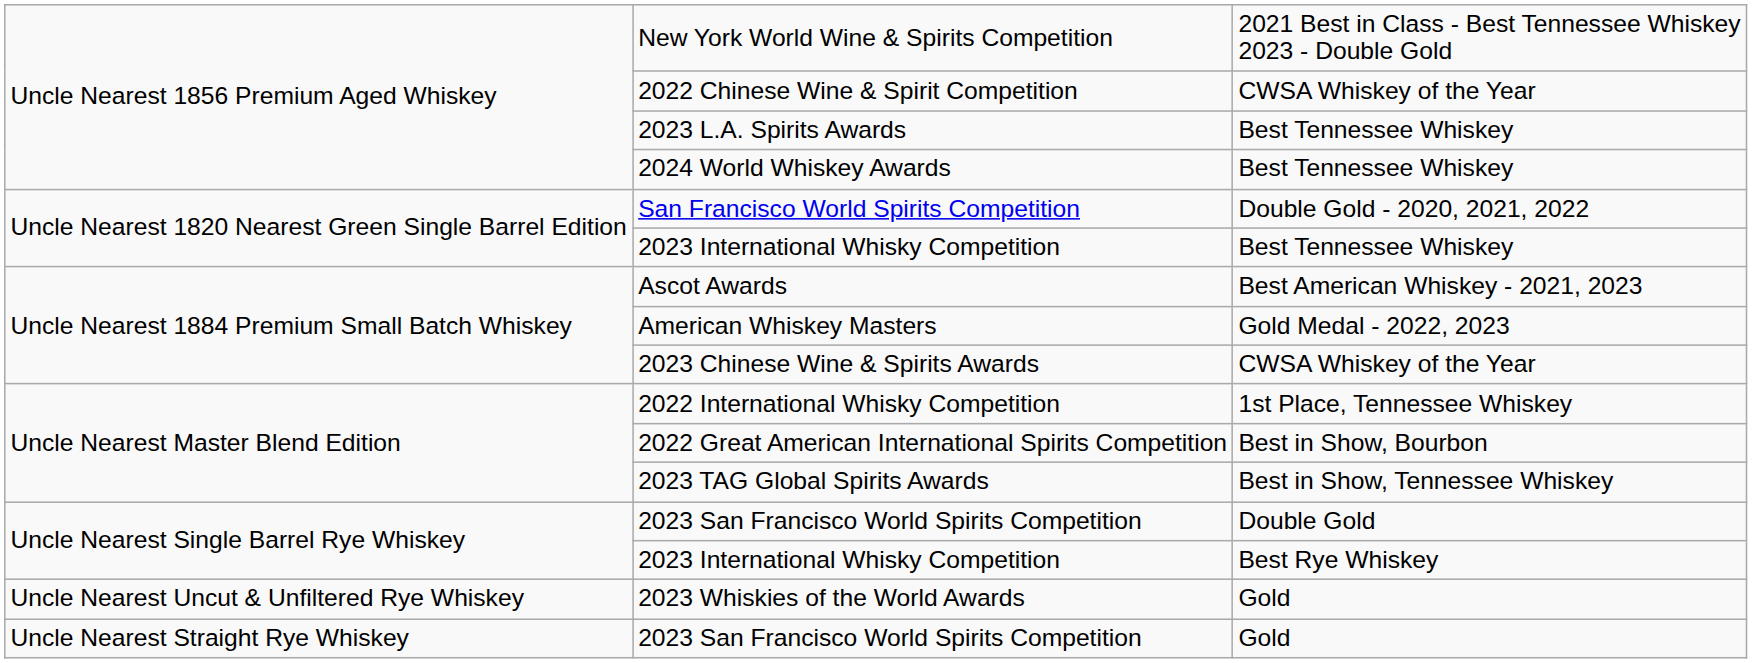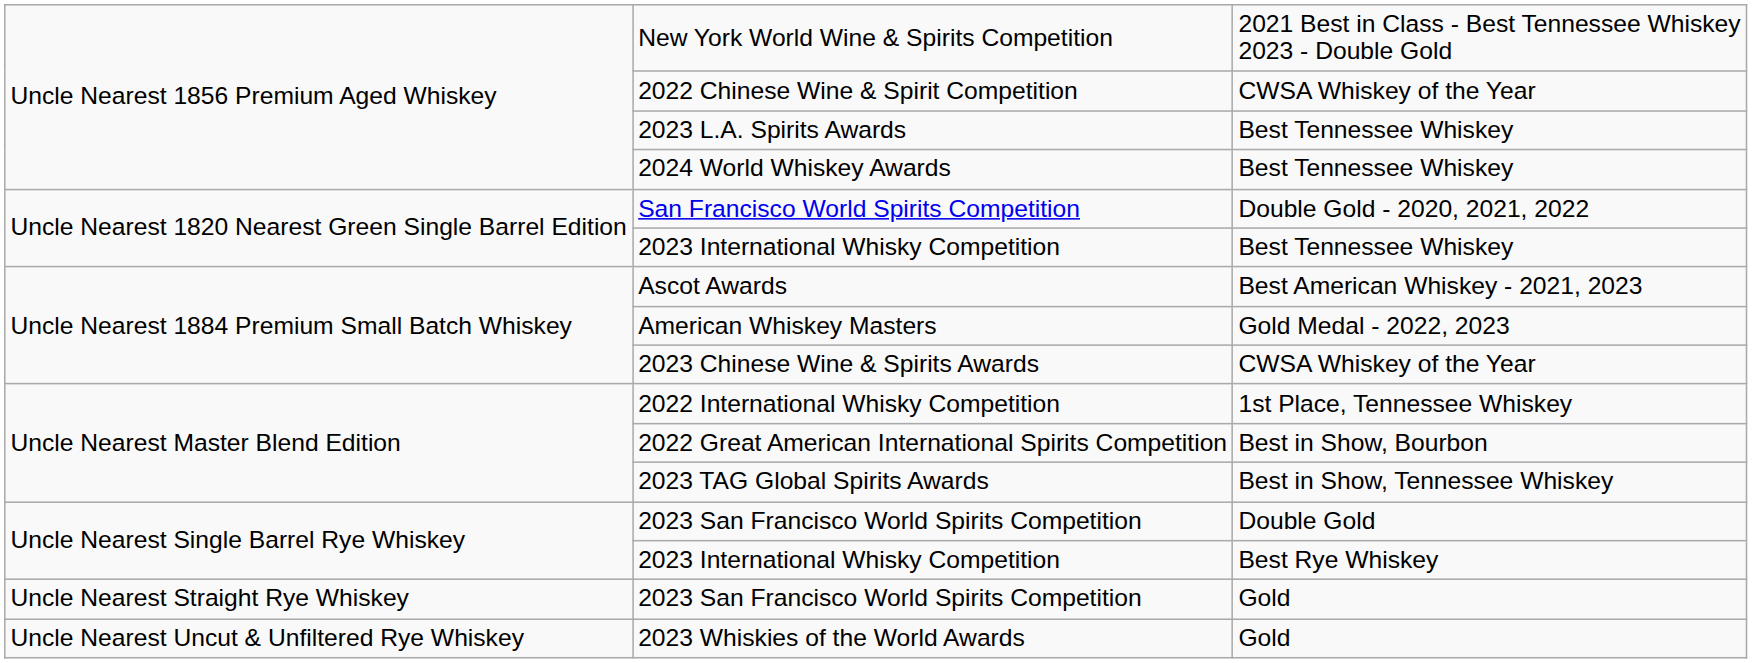 <table class="wikitable">
 <tr>
 <td rowspan="4">Uncle Nearest 1856  Premium Aged Whiskey</td>
 <td>New York World Wine & Spirits Competition</td>
 <td>2021 Best in Class - Best Tennessee Whiskey<br>2023 - Double Gold</td>
 </tr>
 <tr>
 <td>2022 Chinese Wine & Spirit Competition</td>
 <td>CWSA Whiskey of the Year</td>
 </tr>
 <tr>
 <td>2023 L.A. Spirits Awards</td>
 <td>Best Tennessee Whiskey</td>
 </tr>
 <tr>
 <td>2024 World Whiskey Awards</td>
 <td>Best Tennessee Whiskey</td>
 </tr>
 <tr>
 <td rowspan="2">Uncle Nearest 1820 Nearest Green Single Barrel Edition</td>
 <td><a href='#'>San Francisco World Spirits Competition</a></td>
 <td>Double Gold - 2020, 2021, 2022</td>
 </tr>
 <tr>
 <td>2023 International Whisky Competition</td>
 <td>Best Tennessee Whiskey</td>
 </tr>
 <tr>
 <td rowspan="3">Uncle Nearest 1884 Premium Small Batch Whiskey</td>
 <td>Ascot Awards</td>
 <td>Best American Whiskey - 2021, 2023</td>
 </tr>
 <tr>
 <td>American Whiskey Masters</td>
 <td>Gold Medal - 2022, 2023</td>
 </tr>
 <tr>
 <td>2023 Chinese Wine & Spirits Awards</td>
 <td>CWSA Whiskey of the Year</td>
 </tr>
 <tr>
 <td rowspan="3">Uncle Nearest Master Blend Edition</td>
 <td>2022 International Whisky Competition</td>
 <td>1st Place, Tennessee Whiskey</td>
 </tr>
 <tr>
 <td>2022 Great American International Spirits Competition</td>
 <td>Best in Show, Bourbon</td>
 </tr>
 <tr>
 <td>2023 TAG Global Spirits Awards</td>
 <td>Best in Show, Tennessee Whiskey</td>
 </tr>
 <tr>
 <td rowspan="2">Uncle Nearest Single Barrel Rye Whiskey</td>
 <td>2023 San Francisco World Spirits Competition</td>
 <td>Double Gold</td>
 </tr>
 <tr>
 <td>2023 International Whisky Competition</td>
 <td>Best Rye Whiskey</td>
 </tr>
 <tr>
+<td>Uncle Nearest Straight Rye Whiskey</td>
+<td>2023 San Francisco World Spirits Competition</td>
+<td>Gold</td>
+</tr>
+<tr>
 <td>Uncle Nearest Uncut & Unfiltered Rye Whiskey</td>
 <td>2023 Whiskies of the World Awards</td>
 <td>Gold</td>
 </tr>
-<tr>
-<td>Uncle Nearest Straight Rye Whiskey</td>
-<td>2023 San Francisco World Spirits Competition</td>
-<td>Gold</td>
-</tr>
 </table>
